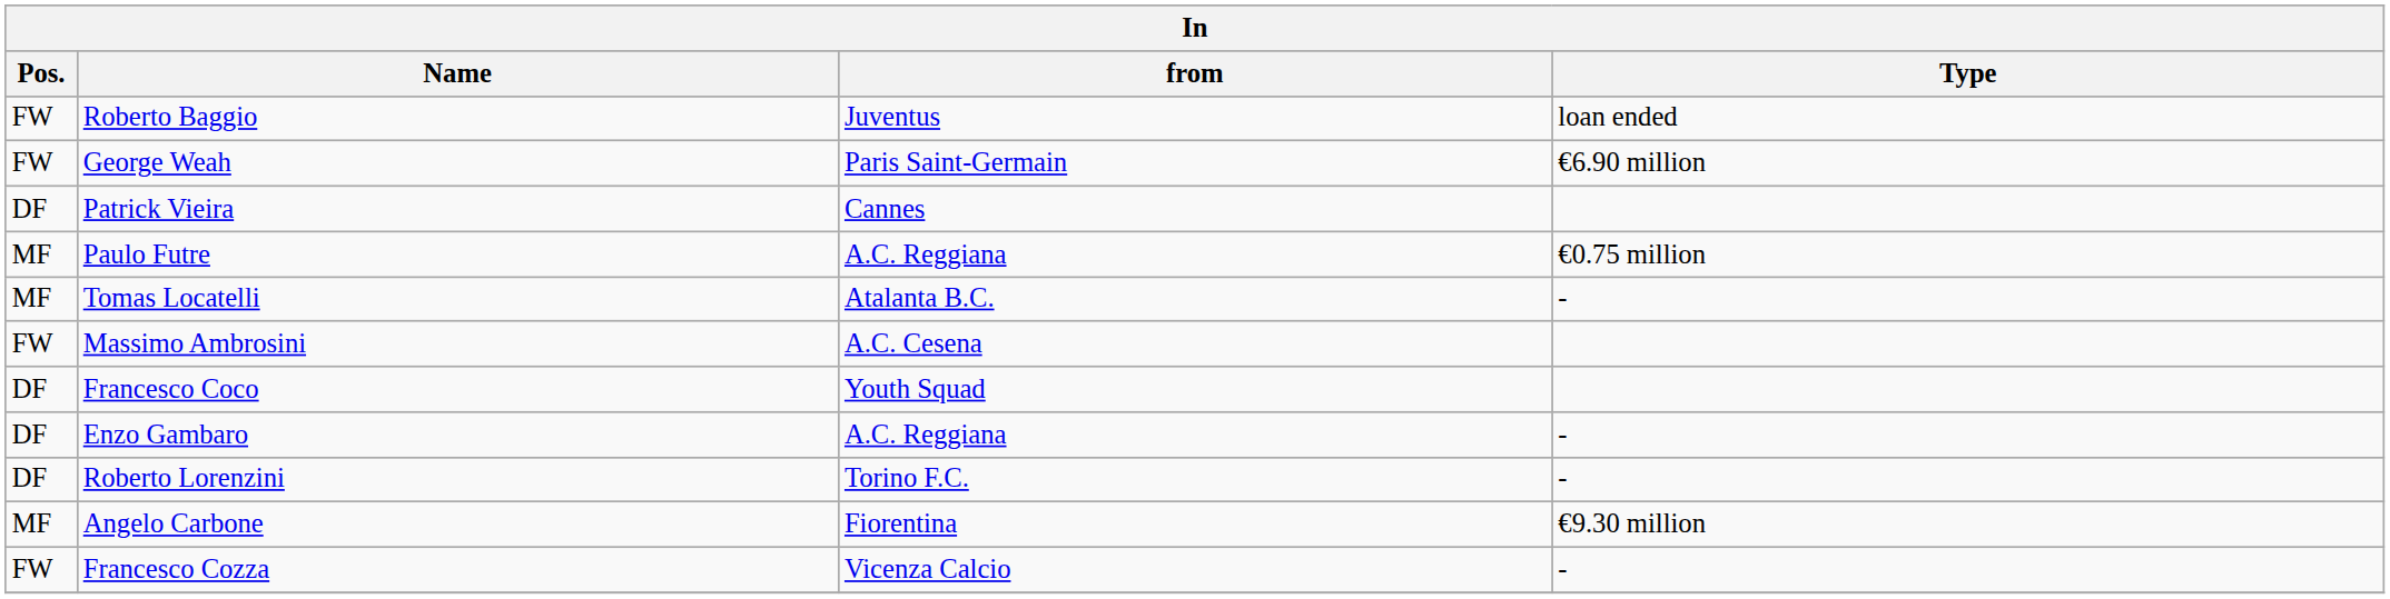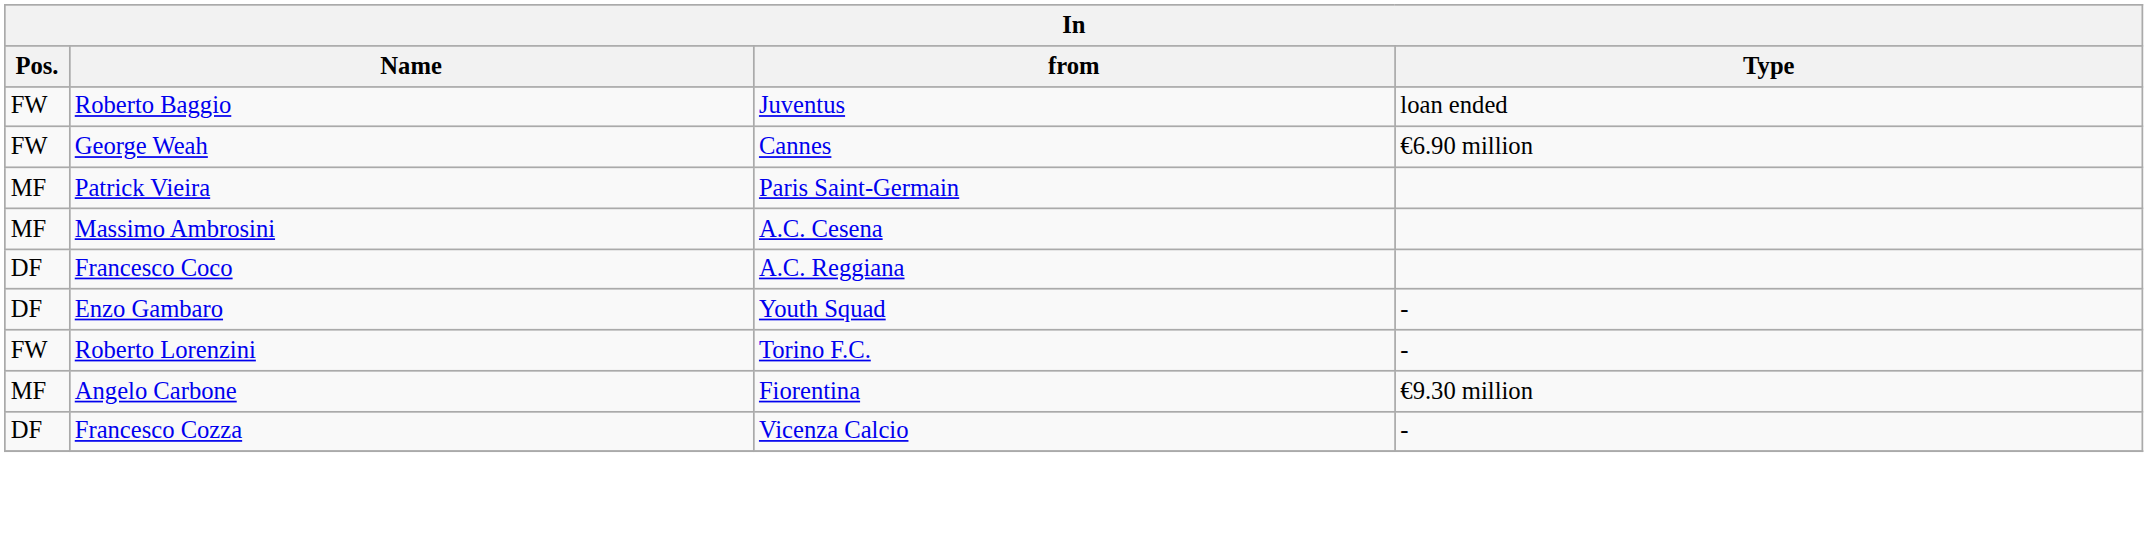 <table class="wikitable" style="font-size:90%;width:99%;">
 <tr>
 <th colspan="4">In</th>
 </tr>
 <tr>
 <th width=3%>Pos.</th>
 <th width=32%>Name</th>
 <th width=30%>from</th>
 <th width=35%>Type</th>
 </tr>
 <tr>
 <td>FW</td>
 <td><a href='#'>Roberto Baggio</a></td>
 <td><a href='#'>Juventus</a></td>
 <td>loan ended</td>
 </tr>
 <tr>
 <td>FW</td>
 <td><a href='#'>George Weah</a></td>
-<td><a href='#'>Paris Saint-Germain</a></td>
+<td><a href='#'>Cannes</a></td>
 <td>€6.90 million</td>
 </tr>
 <tr>
-<td>DF</td>
+<td>MF</td>
 <td><a href='#'>Patrick Vieira</a></td>
-<td><a href='#'>Cannes</a></td>
+<td><a href='#'>Paris Saint-Germain</a></td>
 <td></td>
 </tr>
 <tr>
 <td>MF</td>
-<td><a href='#'>Paulo Futre</a></td>
-<td><a href='#'>A.C. Reggiana</a></td>
-<td>€0.75 million</td>
-</tr>
-<tr>
-<td>MF</td>
-<td><a href='#'>Tomas Locatelli</a></td>
-<td><a href='#'>Atalanta B.C.</a></td>
-<td>-</td>
-</tr>
-<tr>
-<td>FW</td>
 <td><a href='#'>Massimo Ambrosini</a></td>
 <td><a href='#'>A.C. Cesena </a></td>
 <td></td>
 </tr>
 <tr>
 <td>DF</td>
 <td><a href='#'>Francesco Coco</a></td>
-<td><a href='#'>Youth Squad</a></td>
+<td><a href='#'>A.C. Reggiana</a></td>
 <td></td>
 </tr>
 <tr>
 <td>DF</td>
 <td><a href='#'>Enzo Gambaro</a></td>
-<td><a href='#'>A.C. Reggiana</a></td>
+<td><a href='#'>Youth Squad</a></td>
 <td>-</td>
 </tr>
 <tr>
-<td>DF</td>
+<td>FW</td>
 <td><a href='#'>Roberto Lorenzini</a></td>
 <td><a href='#'>Torino F.C.</a></td>
 <td>-</td>
 </tr>
 <tr>
 <td>MF</td>
 <td><a href='#'>Angelo Carbone</a></td>
 <td><a href='#'>Fiorentina</a></td>
 <td>€9.30 million</td>
 </tr>
 <tr>
-<td>FW</td>
+<td>DF</td>
 <td><a href='#'>Francesco Cozza</a></td>
 <td><a href='#'>Vicenza Calcio</a></td>
 <td>-</td>
 </tr>
 <tr>
 </tr>
 </table>
